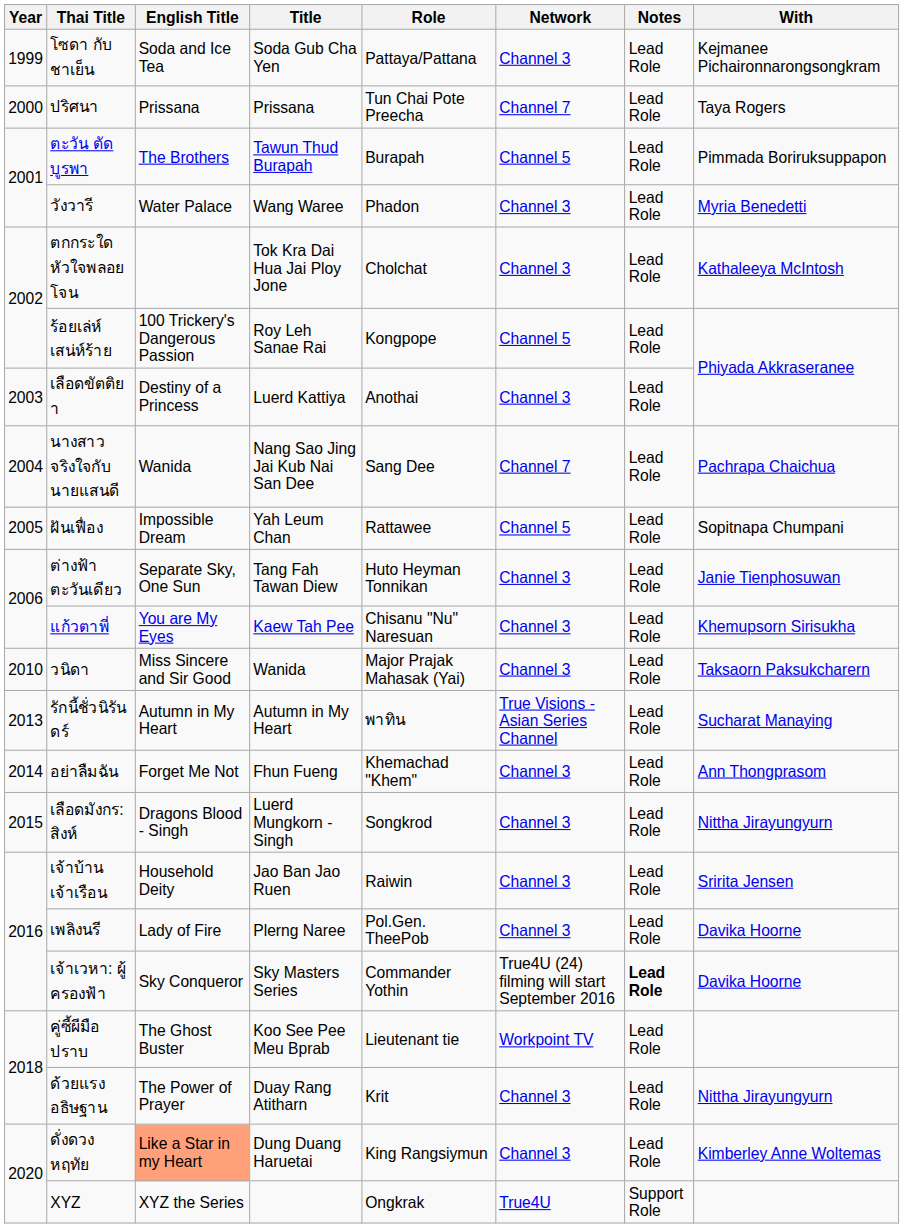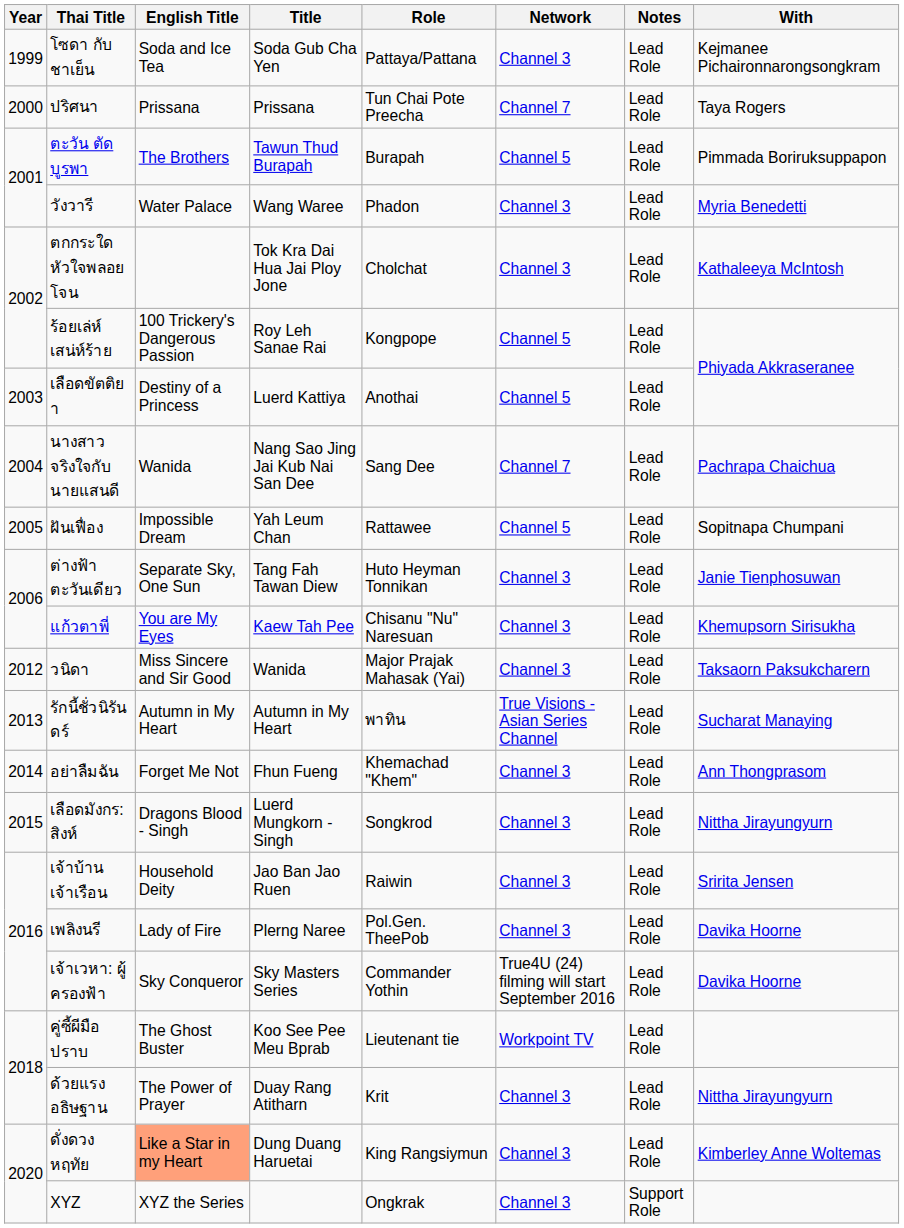 <table class="wikitable" style="font-size: 95%;">
 <tr>
 <th>Year</th>
 <th>Thai Title</th>
 <th>English Title</th>
 <th>Title</th>
 <th>Role</th>
 <th>Network</th>
 <th>Notes</th>
 <th>With</th>
 </tr>
 <tr>
 <td>1999</td>
 <td>โซดา กับ ชาเย็น</td>
 <td>Soda and Ice Tea</td>
 <td>Soda Gub Cha Yen</td>
 <td>Pattaya/Pattana</td>
 <td><a href='#'>Channel 3</a></td>
 <td>Lead Role</td>
 <td>Kejmanee Pichaironnarongsongkram</td>
 </tr>
 <tr>
 <td>2000</td>
 <td>ปริศนา</td>
 <td>Prissana</td>
 <td>Prissana</td>
 <td>Tun Chai Pote Preecha</td>
 <td><a href='#'>Channel 7</a></td>
 <td>Lead Role</td>
 <td>Taya Rogers</td>
 </tr>
 <tr>
 <td rowspan="2">2001</td>
 <td><a href='#'>ตะวัน ตัด บูรพา</a></td>
 <td><a href='#'>The Brothers</a></td>
 <td><a href='#'>Tawun Thud Burapah</a></td>
 <td>Burapah</td>
 <td><a href='#'>Channel 5</a></td>
 <td>Lead Role</td>
 <td>Pimmada Boriruksuppapon</td>
 </tr>
 <tr>
 <td>วังวารี</td>
 <td>Water Palace</td>
 <td>Wang Waree</td>
 <td>Phadon</td>
 <td><a href='#'>Channel 3</a></td>
 <td>Lead Role</td>
 <td><a href='#'>Myria Benedetti</a></td>
 </tr>
 <tr>
 <td rowspan="2">2002</td>
 <td>ตกกระใด หัวใจพลอยโจน</td>
 <td></td>
 <td>Tok Kra Dai Hua Jai Ploy Jone</td>
 <td>Cholchat</td>
 <td><a href='#'>Channel 3</a></td>
 <td>Lead Role</td>
 <td><a href='#'>Kathaleeya McIntosh</a></td>
 </tr>
 <tr>
 <td>ร้อยเล่ห์ เสน่ห์ร้าย</td>
 <td>100 Trickery's Dangerous Passion</td>
 <td>Roy Leh Sanae Rai</td>
 <td>Kongpope</td>
 <td><a href='#'>Channel 5</a></td>
 <td>Lead Role</td>
 <td rowspan="2"><a href='#'>Phiyada Akkraseranee</a></td>
 </tr>
 <tr>
 <td>2003</td>
 <td>เลือดขัตติยา</td>
 <td>Destiny of a Princess</td>
 <td>Luerd Kattiya</td>
 <td>Anothai</td>
-<td><a href='#'>Channel 3</a></td>
+<td><a href='#'>Channel 5</a></td>
 <td>Lead Role</td>
 </tr>
 <tr>
 <td>2004</td>
 <td>นางสาวจริงใจกับนายแสนดี</td>
 <td>Wanida</td>
 <td>Nang Sao Jing Jai Kub Nai San Dee</td>
 <td>Sang Dee</td>
 <td><a href='#'>Channel 7</a></td>
 <td>Lead Role</td>
 <td><a href='#'>Pachrapa Chaichua</a></td>
 </tr>
 <tr>
 <td>2005</td>
 <td>ฝันเฟื่อง</td>
 <td>Impossible Dream</td>
 <td>Yah Leum Chan</td>
 <td>Rattawee</td>
 <td><a href='#'>Channel 5</a></td>
 <td>Lead Role</td>
 <td>Sopitnapa Chumpani</td>
 </tr>
 <tr>
 <td rowspan="2">2006</td>
 <td>ต่างฟ้าตะวันเดียว</td>
 <td>Separate Sky, One Sun</td>
 <td>Tang Fah Tawan Diew</td>
 <td>Huto Heyman Tonnikan</td>
 <td><a href='#'>Channel 3</a></td>
 <td>Lead Role</td>
 <td><a href='#'>Janie Tienphosuwan</a></td>
 </tr>
 <tr>
 <td><a href='#'>แก้วตาพี่</a></td>
 <td><a href='#'>You are My Eyes</a></td>
 <td><a href='#'>Kaew Tah Pee</a></td>
 <td>Chisanu "Nu" Naresuan</td>
 <td><a href='#'>Channel 3</a></td>
 <td>Lead Role</td>
 <td><a href='#'>Khemupsorn Sirisukha</a></td>
 </tr>
 <tr>
-<td>2010</td>
+<td>2012</td>
 <td>วนิดา</td>
 <td>Miss Sincere and Sir Good</td>
 <td>Wanida</td>
 <td>Major Prajak Mahasak (Yai)</td>
 <td><a href='#'>Channel 3</a></td>
 <td>Lead Role</td>
 <td><a href='#'>Taksaorn Paksukcharern</a></td>
 </tr>
 <tr>
 <td>2013</td>
 <td>รักนี้ชั่วนิรันดร์</td>
 <td>Autumn in My Heart</td>
 <td>Autumn in My Heart</td>
 <td>พาทิน</td>
 <td><a href='#'>True Visions - Asian Series Channel</a></td>
 <td>Lead Role</td>
 <td><a href='#'>Sucharat Manaying</a></td>
 </tr>
 <tr>
 <td>2014</td>
 <td>อย่าลืมฉัน</td>
 <td>Forget Me Not</td>
 <td>Fhun Fueng</td>
 <td>Khemachad "Khem"</td>
 <td><a href='#'>Channel 3</a></td>
 <td>Lead Role</td>
 <td><a href='#'>Ann Thongprasom</a></td>
 </tr>
 <tr>
 <td>2015</td>
 <td>เลือดมังกร: สิงห์</td>
 <td>Dragons Blood - Singh</td>
 <td>Luerd Mungkorn - Singh</td>
 <td>Songkrod</td>
 <td><a href='#'>Channel 3</a></td>
 <td>Lead Role</td>
 <td><a href='#'>Nittha Jirayungyurn</a></td>
 </tr>
 <tr>
 <td rowspan="3">2016</td>
 <td>เจ้าบ้าน เจ้าเรือน</td>
 <td>Household Deity</td>
 <td>Jao Ban Jao Ruen</td>
 <td>Raiwin</td>
 <td><a href='#'>Channel 3</a></td>
 <td>Lead Role</td>
 <td><a href='#'>Sririta Jensen</a></td>
 </tr>
 <tr>
 <td>เพลิงนรี</td>
 <td>Lady of Fire</td>
 <td>Plerng Naree</td>
 <td>Pol.Gen. TheePob</td>
 <td><a href='#'>Channel 3</a></td>
 <td>Lead Role</td>
 <td><a href='#'>Davika Hoorne</a></td>
 </tr>
 <tr>
 <td>เจ้าเวหา: ผู้ครองฟ้า</td>
 <td>Sky Conqueror</td>
 <td>Sky Masters Series</td>
 <td>Commander Yothin</td>
 <td>True4U (24) filming will start September 2016</td>
-<td><strong>Lead Role</strong></td>
+<td>Lead Role</td>
 <td><a href='#'>Davika Hoorne</a></td>
 </tr>
 <tr>
 <td rowspan="2">2018</td>
 <td>คู่ซี้ผีมือปราบ</td>
 <td>The Ghost Buster</td>
 <td>Koo See Pee Meu Bprab</td>
 <td>Lieutenant tie</td>
 <td><a href='#'>Workpoint TV</a></td>
 <td>Lead Role</td>
 <td></td>
 </tr>
 <tr>
 <td>ด้วยแรงอธิษฐาน</td>
 <td>The Power of Prayer</td>
 <td>Duay Rang Atitharn</td>
 <td>Krit</td>
 <td><a href='#'>Channel 3</a></td>
 <td>Lead Role</td>
 <td><a href='#'>Nittha Jirayungyurn</a></td>
 </tr>
 <tr>
 <td rowspan="2">2020</td>
 <td>ดั่งดวงหฤทัย</td>
 <td style="background: lightsalmon;">Like a Star in my Heart</td>
 <td>Dung Duang Haruetai</td>
 <td>King Rangsiymun</td>
 <td><a href='#'>Channel 3</a></td>
 <td>Lead Role</td>
 <td><a href='#'>Kimberley Anne Woltemas</a></td>
 </tr>
 <tr>
 <td>XYZ</td>
 <td>XYZ the Series</td>
 <td></td>
 <td>Ongkrak</td>
-<td><a href='#'>True4U</a></td>
+<td><a href='#'>Channel 3</a></td>
 <td>Support Role</td>
 <td></td>
 </tr>
 </table>
